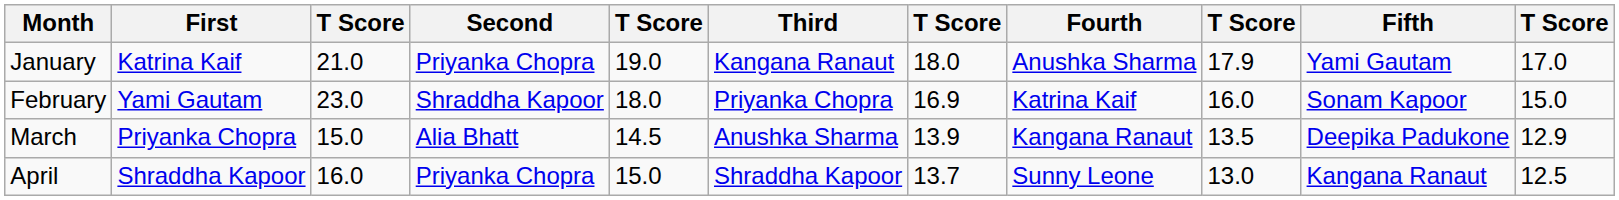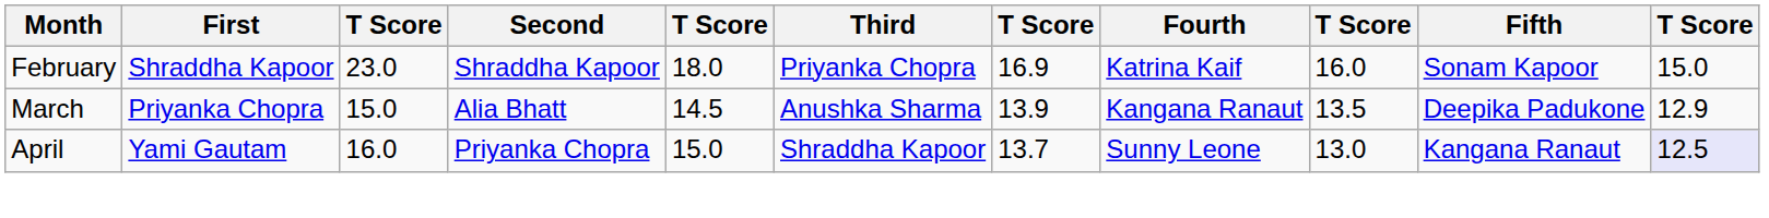 <table class="wikitable sortable">
 <tr>
 <th>Month</th>
 <th>First</th>
 <th>T Score</th>
 <th>Second</th>
 <th>T Score</th>
 <th>Third</th>
 <th>T Score</th>
 <th>Fourth</th>
 <th>T Score</th>
 <th>Fifth</th>
 <th>T Score</th>
 </tr>
 <tr>
-<td>January</td>
-<td><a href='#'>Katrina Kaif</a></td>
-<td>21.0</td>
-<td><a href='#'>Priyanka Chopra</a></td>
-<td>19.0</td>
-<td><a href='#'>Kangana Ranaut</a></td>
-<td>18.0</td>
-<td><a href='#'>Anushka Sharma</a></td>
-<td>17.9</td>
-<td><a href='#'>Yami Gautam</a></td>
-<td>17.0</td>
-</tr>
-<tr>
 <td>February</td>
-<td><a href='#'>Yami Gautam</a></td>
+<td><a href='#'>Shraddha Kapoor</a></td>
 <td>23.0</td>
 <td><a href='#'>Shraddha Kapoor</a></td>
 <td>18.0</td>
 <td><a href='#'>Priyanka Chopra</a></td>
 <td>16.9</td>
 <td><a href='#'>Katrina Kaif</a></td>
 <td>16.0</td>
 <td><a href='#'>Sonam Kapoor</a></td>
 <td>15.0</td>
 </tr>
 <tr>
 <td>March</td>
 <td><a href='#'>Priyanka Chopra</a></td>
 <td>15.0</td>
 <td><a href='#'>Alia Bhatt</a></td>
 <td>14.5</td>
 <td><a href='#'>Anushka Sharma</a></td>
 <td>13.9</td>
 <td><a href='#'>Kangana Ranaut</a></td>
 <td>13.5</td>
 <td><a href='#'>Deepika Padukone</a></td>
 <td>12.9</td>
 </tr>
 <tr>
 <td>April </td>
-<td><a href='#'>Shraddha Kapoor</a></td>
+<td><a href='#'>Yami Gautam</a></td>
 <td>16.0</td>
 <td><a href='#'>Priyanka Chopra</a></td>
 <td>15.0</td>
 <td><a href='#'>Shraddha Kapoor</a></td>
 <td>13.7</td>
 <td><a href='#'>Sunny Leone</a></td>
 <td>13.0</td>
 <td><a href='#'>Kangana Ranaut</a></td>
-<td>12.5</td>
+<td style="background: lavender;">12.5</td>
 </tr>
 </table>
